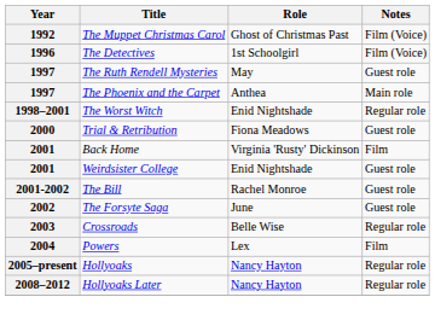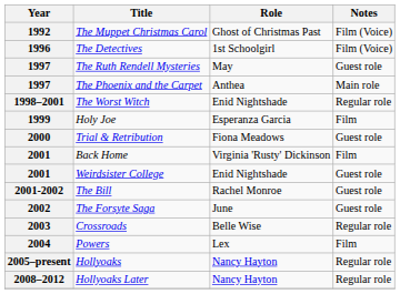 <table class="wikitable sortable plainrowheaders">
 <tr>
 <th scope="col">Year</th>
 <th scope="col">Title</th>
 <th scope="col">Role</th>
 <th scope="col" class="unsortable">Notes</th>
 </tr>
 <tr>
 <th scope="row">1992</th>
 <td><em><a href='#'>The Muppet Christmas Carol</a></em></td>
 <td>Ghost of Christmas Past</td>
 <td>Film (Voice)</td>
 </tr>
 <tr>
 <th scope="row">1996</th>
 <td><em><a href='#'>The Detectives</a></em></td>
 <td>1st Schoolgirl</td>
 <td>Film (Voice)</td>
 </tr>
 <tr>
 <th scope="row">1997</th>
 <td><em><a href='#'>The Ruth Rendell Mysteries</a></em></td>
 <td>May</td>
 <td>Guest role</td>
 </tr>
 <tr>
 <th scope="row">1997</th>
 <td><em><a href='#'>The Phoenix and the Carpet</a></em></td>
 <td>Anthea</td>
 <td>Main role</td>
 </tr>
 <tr>
 <th scope="row">1998–2001</th>
 <td><em><a href='#'>The Worst Witch</a></em></td>
 <td>Enid Nightshade</td>
 <td>Regular role</td>
+</tr>
+<tr>
+<th scope="row">1999</th>
+<td><em>Holy Joe</em></td>
+<td>Esperanza Garcia</td>
+<td>Film</td>
 </tr>
 <tr>
 <th scope="row">2000</th>
 <td><em><a href='#'>Trial & Retribution</a></em></td>
 <td>Fiona Meadows</td>
 <td>Guest role</td>
 </tr>
 <tr>
 <th scope="row">2001</th>
 <td><em>Back Home</em></td>
 <td>Virginia 'Rusty' Dickinson</td>
 <td>Film</td>
 </tr>
 <tr>
 <th scope="row">2001</th>
 <td><em><a href='#'>Weirdsister College</a></em></td>
 <td>Enid Nightshade</td>
 <td>Guest role</td>
 </tr>
 <tr>
 <th scope="row">2001-2002</th>
 <td><em><a href='#'>The Bill</a></em></td>
 <td>Rachel Monroe</td>
 <td>Guest role</td>
 </tr>
 <tr>
 <th scope="row">2002</th>
 <td><em><a href='#'>The Forsyte Saga</a></em></td>
 <td>June</td>
 <td>Guest role</td>
 </tr>
 <tr>
 <th scope="row">2003</th>
 <td><em><a href='#'>Crossroads</a></em></td>
 <td>Belle Wise</td>
 <td>Regular role</td>
 </tr>
 <tr>
 <th scope="row">2004</th>
 <td><em><a href='#'>Powers</a></em></td>
 <td>Lex</td>
 <td>Film</td>
 </tr>
 <tr>
 <th scope="row">2005–present</th>
 <td><em><a href='#'>Hollyoaks</a></em></td>
 <td><a href='#'>Nancy Hayton</a></td>
 <td>Regular role</td>
 </tr>
 <tr>
 <th scope="row">2008–2012</th>
 <td><em><a href='#'>Hollyoaks Later</a></em></td>
 <td><a href='#'>Nancy Hayton</a></td>
 <td>Regular role</td>
 </tr>
 <tr>
 </tr>
 </table>
